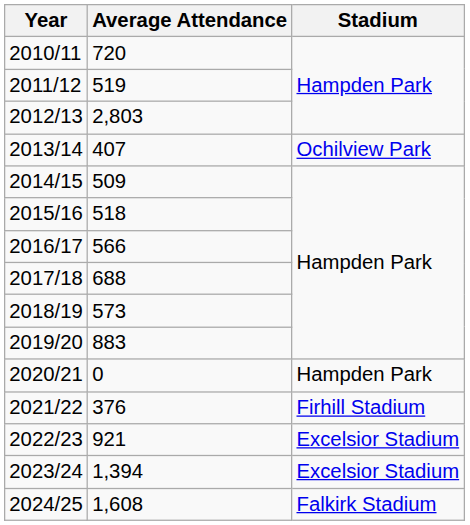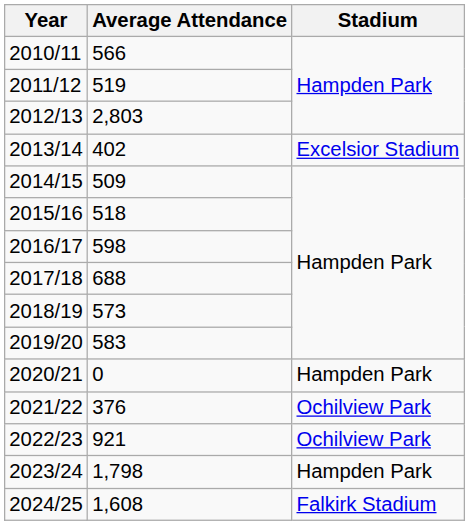 <table class="wikitable">
 <tr>
 <th>Year</th>
 <th>Average Attendance</th>
 <th>Stadium</th>
 </tr>
 <tr>
 <td>2010/11</td>
-<td>720</td>
+<td>566</td>
 <td rowspan=3><a href='#'>Hampden Park</a></td>
 </tr>
 <tr>
 <td>2011/12</td>
 <td>519</td>
 </tr>
 <tr>
 <td>2012/13</td>
 <td>2,803</td>
 </tr>
 <tr>
 <td>2013/14</td>
-<td>407</td>
-<td><a href='#'>Ochilview Park</a></td>
+<td>402</td>
+<td><a href='#'>Excelsior Stadium</a></td>
 </tr>
 <tr>
 <td>2014/15</td>
 <td>509</td>
 <td rowspan=6>Hampden Park</td>
 </tr>
 <tr>
 <td>2015/16</td>
 <td>518</td>
 </tr>
 <tr>
 <td>2016/17</td>
-<td>566</td>
+<td>598</td>
 </tr>
 <tr>
 <td>2017/18</td>
 <td>688</td>
 </tr>
 <tr>
 <td>2018/19</td>
 <td>573</td>
 </tr>
 <tr>
 <td>2019/20</td>
-<td>883</td>
+<td>583</td>
 </tr>
 <tr>
 <td>2020/21</td>
 <td>0</td>
 <td>Hampden Park</td>
 </tr>
 <tr>
 <td>2021/22</td>
 <td>376</td>
-<td><a href='#'>Firhill Stadium</a></td>
+<td><a href='#'>Ochilview Park</a></td>
 </tr>
 <tr>
 <td>2022/23</td>
 <td>921</td>
-<td><a href='#'>Excelsior Stadium</a></td>
+<td><a href='#'>Ochilview Park</a></td>
 </tr>
 <tr>
 <td>2023/24</td>
-<td>1,394</td>
-<td><a href='#'>Excelsior Stadium</a></td>
+<td>1,798</td>
+<td>Hampden Park</td>
 </tr>
 <tr>
 <td>2024/25</td>
 <td>1,608</td>
 <td><a href='#'>Falkirk Stadium</a></td>
 </tr>
 </table>
